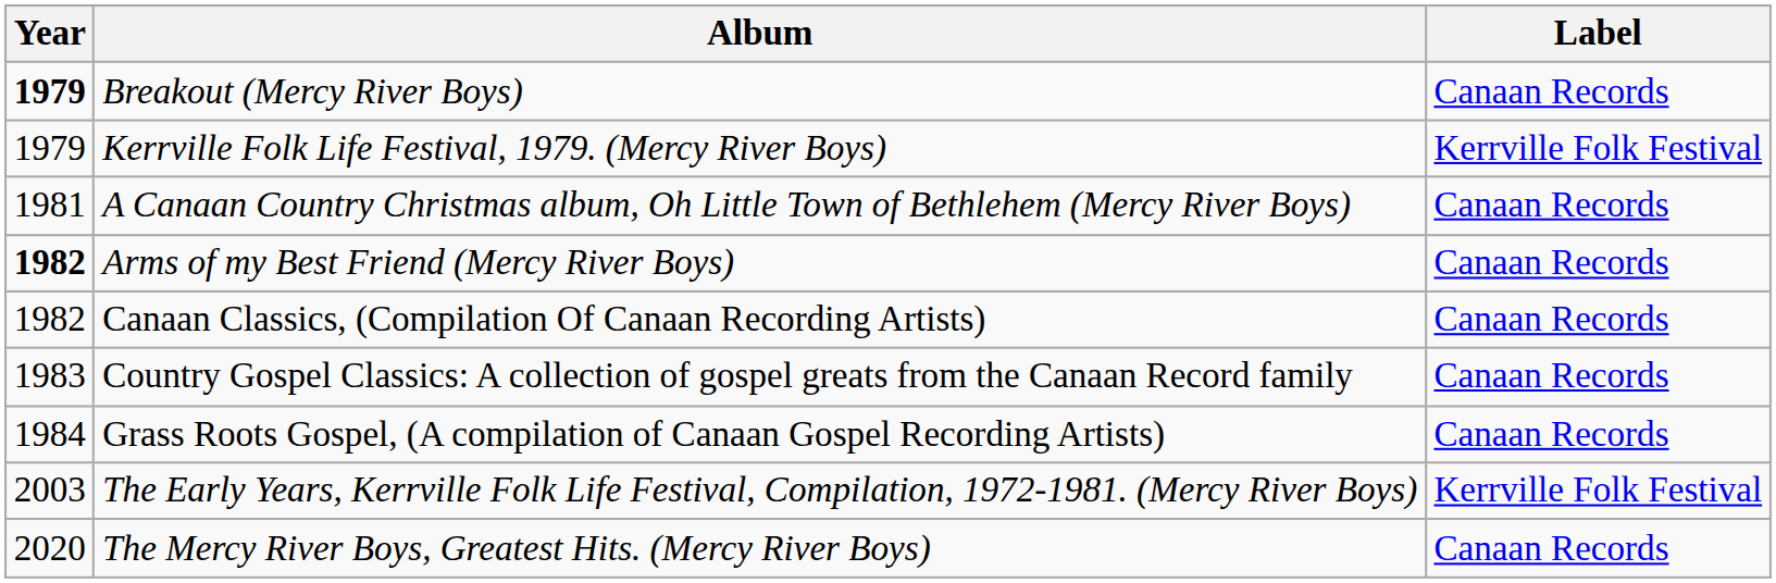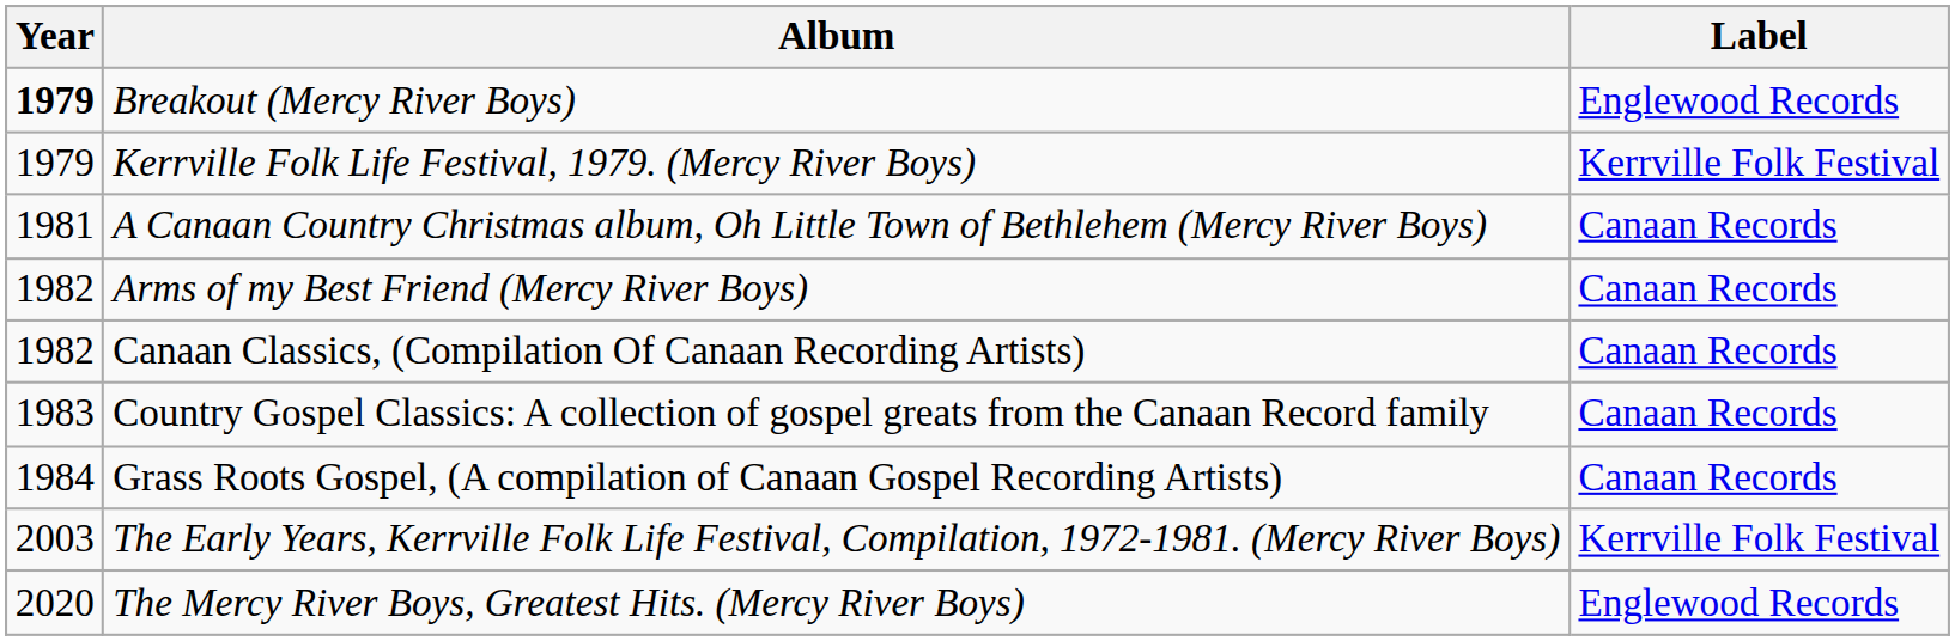 <table class="wikitable">
 <tr>
 <th>Year</th>
 <th>Album</th>
 <th>Label</th>
 </tr>
 <tr>
 <td><strong>1979</strong></td>
 <td><em>Breakout (Mercy River Boys)</em></td>
-<td><a href='#'>Canaan Records</a></td>
+<td><a href='#'>Englewood Records</a></td>
 </tr>
 <tr>
 <td>1979</td>
 <td><em>Kerrville Folk Life Festival, 1979. (Mercy River Boys)</em></td>
 <td><a href='#'>Kerrville Folk Festival</a></td>
 </tr>
 <tr>
 <td>1981</td>
 <td><em>A Canaan Country Christmas album, Oh Little Town of Bethlehem (Mercy River Boys)</em></td>
 <td><a href='#'>Canaan Records</a></td>
 </tr>
 <tr>
-<td><strong>1982</strong></td>
+<td>1982</td>
 <td><em>Arms of my Best Friend (Mercy River Boys)</em></td>
 <td><a href='#'>Canaan Records</a></td>
 </tr>
 <tr>
 <td>1982</td>
 <td>Canaan Classics, (Compilation Of Canaan Recording Artists)</td>
 <td><a href='#'>Canaan Records</a></td>
 </tr>
 <tr>
 <td>1983</td>
 <td>Country Gospel Classics: A collection of gospel greats from the Canaan Record family</td>
 <td><a href='#'>Canaan Records</a></td>
 </tr>
 <tr>
 <td>1984</td>
 <td>Grass Roots Gospel, (A compilation of Canaan Gospel Recording Artists)</td>
 <td><a href='#'>Canaan Records</a></td>
 </tr>
 <tr>
 <td>2003</td>
 <td><em>The Early Years, Kerrville Folk Life Festival, Compilation, 1972-1981. (Mercy River Boys)</em></td>
 <td><a href='#'>Kerrville Folk Festival</a></td>
 </tr>
 <tr>
 <td>2020</td>
 <td><em>The Mercy River Boys, Greatest Hits. (Mercy River Boys)</em></td>
-<td><a href='#'>Canaan Records</a></td>
+<td><a href='#'>Englewood Records</a></td>
 </tr>
 </table>
